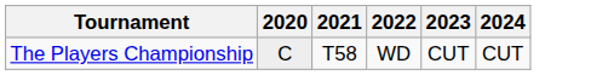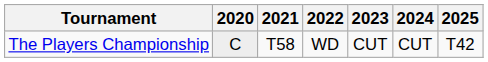 <table class="wikitable" style="font-size:95%;text-align:center;">
 <tr>
 <th>Tournament</th>
 <th>2020</th>
 <th>2021</th>
 <th>2022</th>
 <th>2023</th>
 <th>2024</th>
+<th>2025</th>
 </tr>
 <tr>
 <td align=left><a href='#'>The Players Championship</a></td>
 <td style="background:#eeeeee;">C</td>
 <td>T58</td>
 <td>WD</td>
 <td>CUT</td>
 <td>CUT</td>
+<td>T42</td>
 </tr>
 </table>
